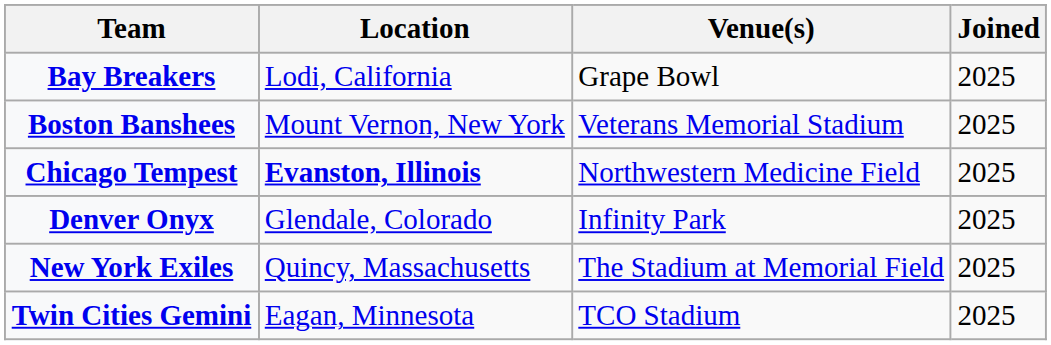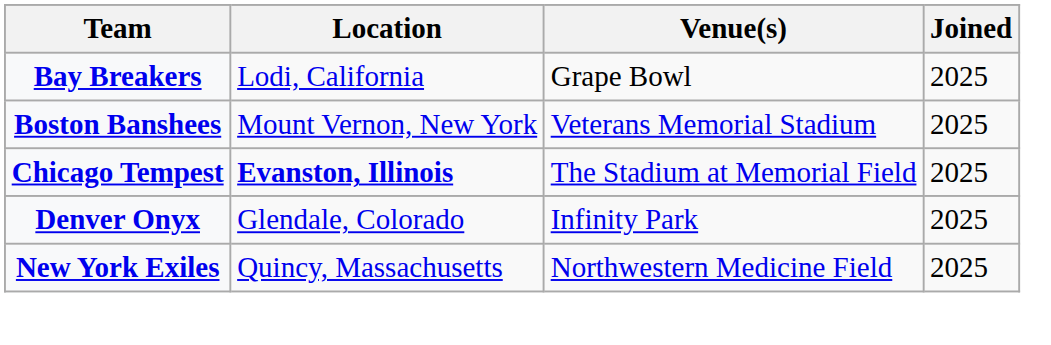 <table class="wikitable sortable plainrowheaders" style="font-size:95%">
 <tr>
 <th scope="col">Team</th>
 <th scope="col" class="unsortable">Location</th>
 <th scope="col" class="unsortable">Venue(s)</th>
 <th scope="col">Joined</th>
 </tr>
 <tr>
 <th scope="row" style="background:#f8f9fa"><strong><a href='#'>Bay Breakers</a></strong></th>
 <td><a href='#'>Lodi, California</a></td>
 <td>Grape Bowl</td>
 <td>2025</td>
 </tr>
 <tr>
 <th scope="row" style="background:#f8f9fa"><strong><a href='#'>Boston Banshees</a></strong></th>
 <td><a href='#'>Mount Vernon, New York</a></td>
 <td><a href='#'>Veterans Memorial Stadium</a></td>
 <td>2025</td>
 </tr>
 <tr>
 <th scope="row" style="background:#f8f9fa"><strong><a href='#'>Chicago Tempest</a></strong></th>
 <td><strong><a href='#'>Evanston, Illinois</a></strong></td>
-<td><a href='#'>Northwestern Medicine Field</a></td>
+<td><a href='#'>The Stadium at Memorial Field</a></td>
 <td>2025</td>
 </tr>
 <tr>
 <th scope="row" style="background:#f8f9fa"><strong><a href='#'>Denver Onyx</a></strong></th>
 <td><a href='#'>Glendale, Colorado</a></td>
 <td><a href='#'>Infinity Park</a></td>
 <td>2025</td>
 </tr>
 <tr>
 <th scope="row" style="background:#f8f9fa"><strong><a href='#'>New York Exiles</a></strong></th>
 <td><a href='#'>Quincy, Massachusetts</a></td>
-<td><a href='#'>The Stadium at Memorial Field</a></td>
-<td>2025</td>
-</tr>
-<tr>
-<th scope="row" style="background:#f8f9fa"><strong><a href='#'>Twin Cities Gemini</a></strong></th>
-<td><a href='#'>Eagan, Minnesota</a></td>
-<td><a href='#'>TCO Stadium</a></td>
+<td><a href='#'>Northwestern Medicine Field</a></td>
 <td>2025</td>
 </tr>
 </table>
